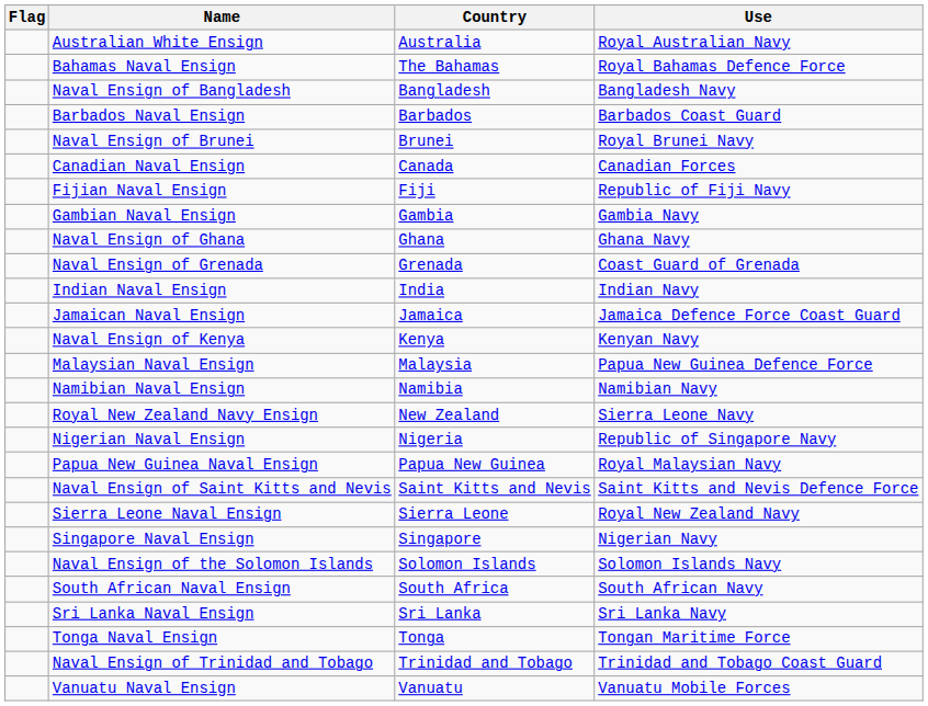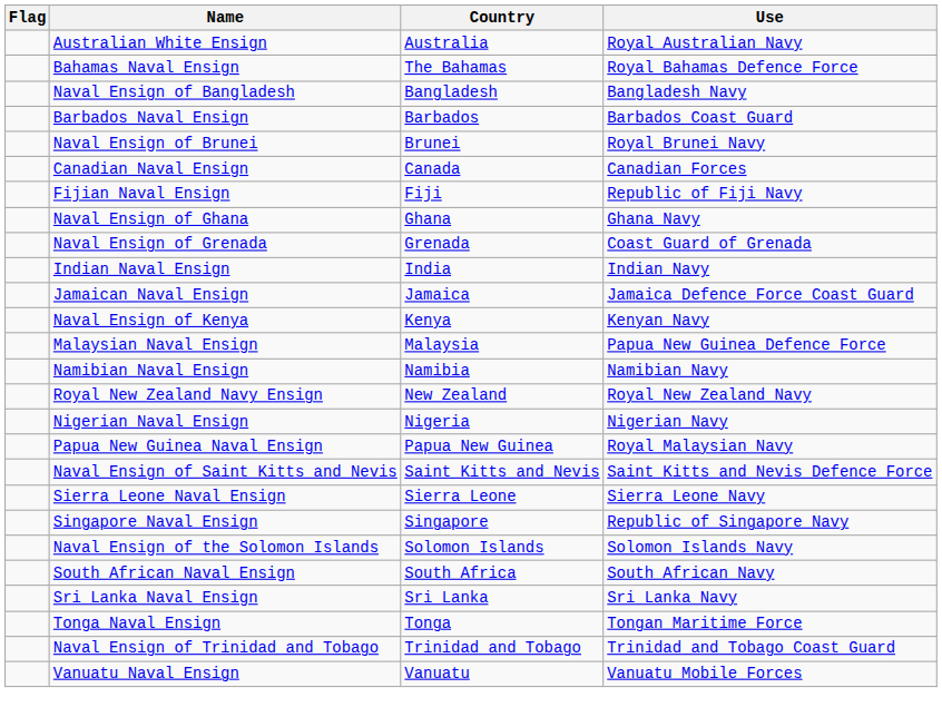 <table class="wikitable">
 <tr>
 <th>Flag</th>
 <th>Name</th>
 <th>Country</th>
 <th>Use</th>
 </tr>
 <tr>
 <td></td>
 <td><a href='#'>Australian White Ensign</a></td>
 <td><a href='#'>Australia</a></td>
 <td><a href='#'>Royal Australian Navy</a></td>
 </tr>
 <tr>
 <td></td>
 <td><a href='#'>Bahamas Naval Ensign</a></td>
 <td><a href='#'>The Bahamas</a></td>
 <td><a href='#'>Royal Bahamas Defence Force</a></td>
 </tr>
 <tr>
 <td></td>
 <td><a href='#'>Naval Ensign of Bangladesh</a></td>
 <td><a href='#'>Bangladesh</a></td>
 <td><a href='#'>Bangladesh Navy</a></td>
 </tr>
 <tr>
 <td></td>
 <td><a href='#'>Barbados Naval Ensign</a></td>
 <td><a href='#'>Barbados</a></td>
 <td><a href='#'>Barbados Coast Guard</a></td>
 </tr>
 <tr>
 <td></td>
 <td><a href='#'>Naval Ensign of Brunei</a></td>
 <td><a href='#'>Brunei</a></td>
 <td><a href='#'>Royal Brunei Navy</a></td>
 </tr>
 <tr>
 <td></td>
 <td><a href='#'>Canadian Naval Ensign</a></td>
 <td><a href='#'>Canada</a></td>
 <td><a href='#'>Canadian Forces</a></td>
 </tr>
 <tr>
 <td></td>
 <td><a href='#'>Fijian Naval Ensign</a></td>
 <td><a href='#'>Fiji</a></td>
 <td><a href='#'>Republic of Fiji Navy</a></td>
 </tr>
 <tr>
 <td></td>
-<td><a href='#'>Gambian Naval Ensign</a></td>
-<td><a href='#'>Gambia</a></td>
-<td><a href='#'>Gambia Navy</a></td>
-</tr>
-<tr>
-<td></td>
 <td><a href='#'>Naval Ensign of Ghana</a></td>
 <td><a href='#'>Ghana</a></td>
 <td><a href='#'>Ghana Navy</a></td>
 </tr>
 <tr>
 <td></td>
 <td><a href='#'>Naval Ensign of Grenada</a></td>
 <td><a href='#'>Grenada</a></td>
 <td><a href='#'>Coast Guard of Grenada</a></td>
 </tr>
 <tr>
 <td></td>
 <td><a href='#'>Indian Naval Ensign</a></td>
 <td><a href='#'>India</a></td>
 <td><a href='#'>Indian Navy</a></td>
 </tr>
 <tr>
 <td></td>
 <td><a href='#'>Jamaican Naval Ensign</a></td>
 <td><a href='#'>Jamaica</a></td>
 <td><a href='#'>Jamaica Defence Force Coast Guard</a></td>
 </tr>
 <tr>
 <td></td>
 <td><a href='#'>Naval Ensign of Kenya</a></td>
 <td><a href='#'>Kenya</a></td>
 <td><a href='#'>Kenyan Navy</a></td>
 </tr>
 <tr>
 <td></td>
 <td><a href='#'>Malaysian Naval Ensign</a></td>
 <td><a href='#'>Malaysia</a></td>
 <td><a href='#'>Papua New Guinea Defence Force</a></td>
 </tr>
 <tr>
 <td></td>
 <td><a href='#'>Namibian Naval Ensign</a></td>
 <td><a href='#'>Namibia</a></td>
 <td><a href='#'>Namibian Navy</a></td>
 </tr>
 <tr>
 <td></td>
 <td><a href='#'>Royal New Zealand Navy Ensign</a></td>
 <td><a href='#'>New Zealand</a></td>
-<td><a href='#'>Sierra Leone Navy</a></td>
+<td><a href='#'>Royal New Zealand Navy</a></td>
 </tr>
 <tr>
 <td></td>
 <td><a href='#'>Nigerian Naval Ensign</a></td>
 <td><a href='#'>Nigeria</a></td>
-<td><a href='#'>Republic of Singapore Navy</a></td>
+<td><a href='#'>Nigerian Navy</a></td>
 </tr>
 <tr>
 <td></td>
 <td><a href='#'>Papua New Guinea Naval Ensign</a></td>
 <td><a href='#'>Papua New Guinea</a></td>
 <td><a href='#'>Royal Malaysian Navy</a></td>
 </tr>
 <tr>
 <td></td>
 <td><a href='#'>Naval Ensign of Saint Kitts and Nevis</a></td>
 <td><a href='#'>Saint Kitts and Nevis</a></td>
 <td><a href='#'>Saint Kitts and Nevis Defence Force</a></td>
 </tr>
 <tr>
 <td></td>
 <td><a href='#'>Sierra Leone Naval Ensign</a></td>
 <td><a href='#'>Sierra Leone</a></td>
-<td><a href='#'>Royal New Zealand Navy</a></td>
+<td><a href='#'>Sierra Leone Navy</a></td>
 </tr>
 <tr>
 <td></td>
 <td><a href='#'>Singapore Naval Ensign</a></td>
 <td><a href='#'>Singapore</a></td>
-<td><a href='#'>Nigerian Navy</a></td>
+<td><a href='#'>Republic of Singapore Navy</a></td>
 </tr>
 <tr>
 <td></td>
 <td><a href='#'>Naval Ensign of the Solomon Islands</a></td>
 <td><a href='#'>Solomon Islands</a></td>
 <td><a href='#'>Solomon Islands Navy</a></td>
 </tr>
 <tr>
 <td></td>
 <td><a href='#'>South African Naval Ensign</a></td>
 <td><a href='#'>South Africa</a></td>
 <td><a href='#'>South African Navy</a></td>
 </tr>
 <tr>
 <td></td>
 <td><a href='#'>Sri Lanka Naval Ensign</a></td>
 <td><a href='#'>Sri Lanka</a></td>
 <td><a href='#'>Sri Lanka Navy</a></td>
 </tr>
 <tr>
 <td></td>
 <td><a href='#'>Tonga Naval Ensign</a></td>
 <td><a href='#'>Tonga</a></td>
 <td><a href='#'>Tongan Maritime Force</a></td>
 </tr>
 <tr>
 <td></td>
 <td><a href='#'>Naval Ensign of Trinidad and Tobago</a></td>
 <td><a href='#'>Trinidad and Tobago</a></td>
 <td><a href='#'>Trinidad and Tobago Coast Guard</a></td>
 </tr>
 <tr>
 <td></td>
 <td><a href='#'>Vanuatu Naval Ensign</a></td>
 <td><a href='#'>Vanuatu</a></td>
 <td><a href='#'>Vanuatu Mobile Forces</a></td>
 </tr>
 </table>
